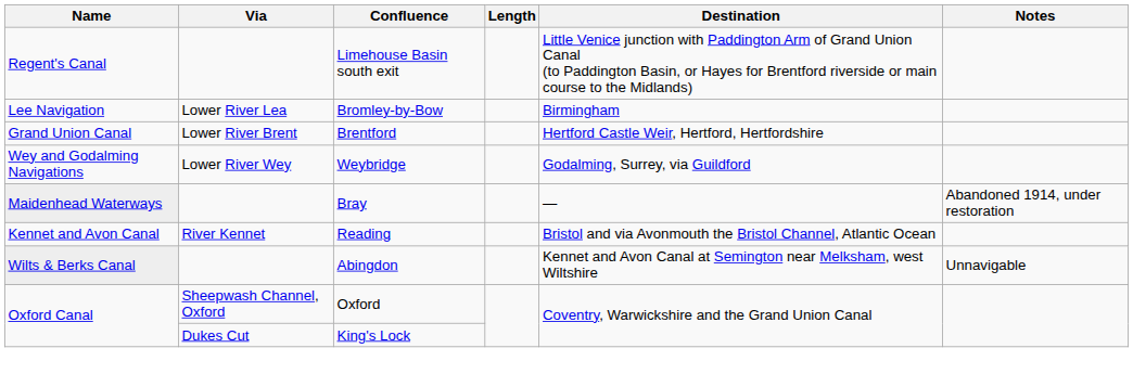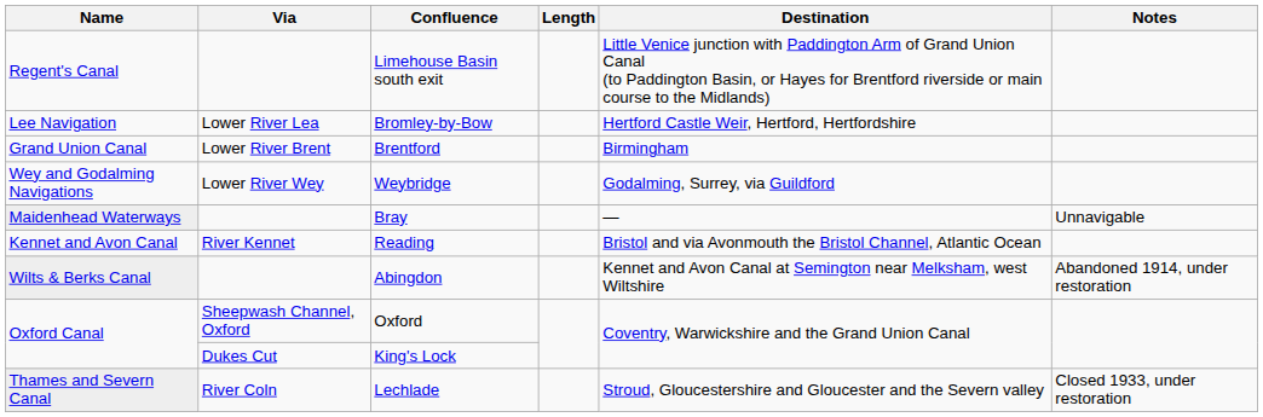 <table class="wikitable sortable">
 <tr>
 <th>Name</th>
 <th>Via</th>
 <th>Confluence</th>
 <th>Length</th>
 <th>Destination</th>
 <th class=unsortable>Notes</th>
 </tr>
 <tr>
 <td><a href='#'>Regent's Canal</a></td>
 <td></td>
 <td><a href='#'>Limehouse Basin</a> south exit<br></td>
 <td></td>
 <td><a href='#'>Little Venice</a> junction with <a href='#'>Paddington Arm</a> of Grand Union Canal<br>(to Paddington Basin, or Hayes for Brentford riverside or main course to the Midlands)</td>
 <td></td>
 </tr>
 <tr>
 <td><a href='#'>Lee Navigation</a></td>
 <td>Lower <a href='#'>River Lea</a></td>
 <td><a href='#'>Bromley-by-Bow</a> </td>
 <td></td>
-<td><a href='#'>Birmingham</a></td>
+<td><a href='#'>Hertford Castle Weir</a>, Hertford, Hertfordshire</td>
 <td></td>
 </tr>
 <tr>
 <td><a href='#'>Grand Union Canal</a></td>
 <td>Lower <a href='#'>River Brent</a></td>
 <td><a href='#'>Brentford</a> </td>
 <td></td>
-<td><a href='#'>Hertford Castle Weir</a>, Hertford, Hertfordshire</td>
+<td><a href='#'>Birmingham</a></td>
 <td></td>
 </tr>
 <tr>
 <td><a href='#'>Wey and Godalming Navigations</a></td>
 <td>Lower <a href='#'>River Wey</a></td>
 <td><a href='#'>Weybridge</a> </td>
 <td></td>
 <td><a href='#'>Godalming</a>, Surrey, via <a href='#'>Guildford</a></td>
 <td></td>
 </tr>
 <tr>
 <td bgcolor="#eeeeee"><a href='#'>Maidenhead Waterways</a></td>
 <td></td>
 <td><a href='#'>Bray</a> </td>
 <td></td>
 <td>—</td>
-<td>Abandoned 1914, under restoration</td>
+<td>Unnavigable</td>
 </tr>
 <tr>
 <td><a href='#'>Kennet and Avon Canal</a></td>
 <td><a href='#'>River Kennet</a></td>
 <td><a href='#'>Reading</a> </td>
 <td></td>
 <td><a href='#'>Bristol</a> and via Avonmouth the <a href='#'>Bristol Channel</a>, Atlantic Ocean</td>
 <td></td>
 </tr>
 <tr>
 <td bgcolor="#eeeeee"><a href='#'>Wilts & Berks Canal</a></td>
 <td></td>
 <td><a href='#'>Abingdon</a> </td>
 <td></td>
 <td>Kennet and Avon Canal at <a href='#'>Semington</a> near <a href='#'>Melksham</a>, west Wiltshire</td>
-<td>Unnavigable</td>
+<td>Abandoned 1914, under restoration</td>
 </tr>
 <tr>
 <td rowspan=2><a href='#'>Oxford Canal</a></td>
 <td><a href='#'>Sheepwash Channel</a>, <a href='#'>Oxford</a></td>
 <td>Oxford </td>
 <td rowspan=2></td>
 <td rowspan=2><a href='#'>Coventry</a>, Warwickshire and the Grand Union Canal</td>
 <td rowspan=2></td>
 </tr>
 <tr>
 <td><a href='#'>Dukes Cut</a></td>
 <td><a href='#'>King's Lock</a> </td>
 </tr>
+<tr>
+<td bgcolor="#eeeeee"><a href='#'>Thames and Severn Canal</a></td>
+<td><a href='#'>River Coln</a></td>
+<td><a href='#'>Lechlade</a> </td>
+<td></td>
+<td><a href='#'>Stroud</a>, Gloucestershire and Gloucester and the Severn valley</td>
+<td>Closed 1933, under restoration</td>
+</tr>
 </table>
